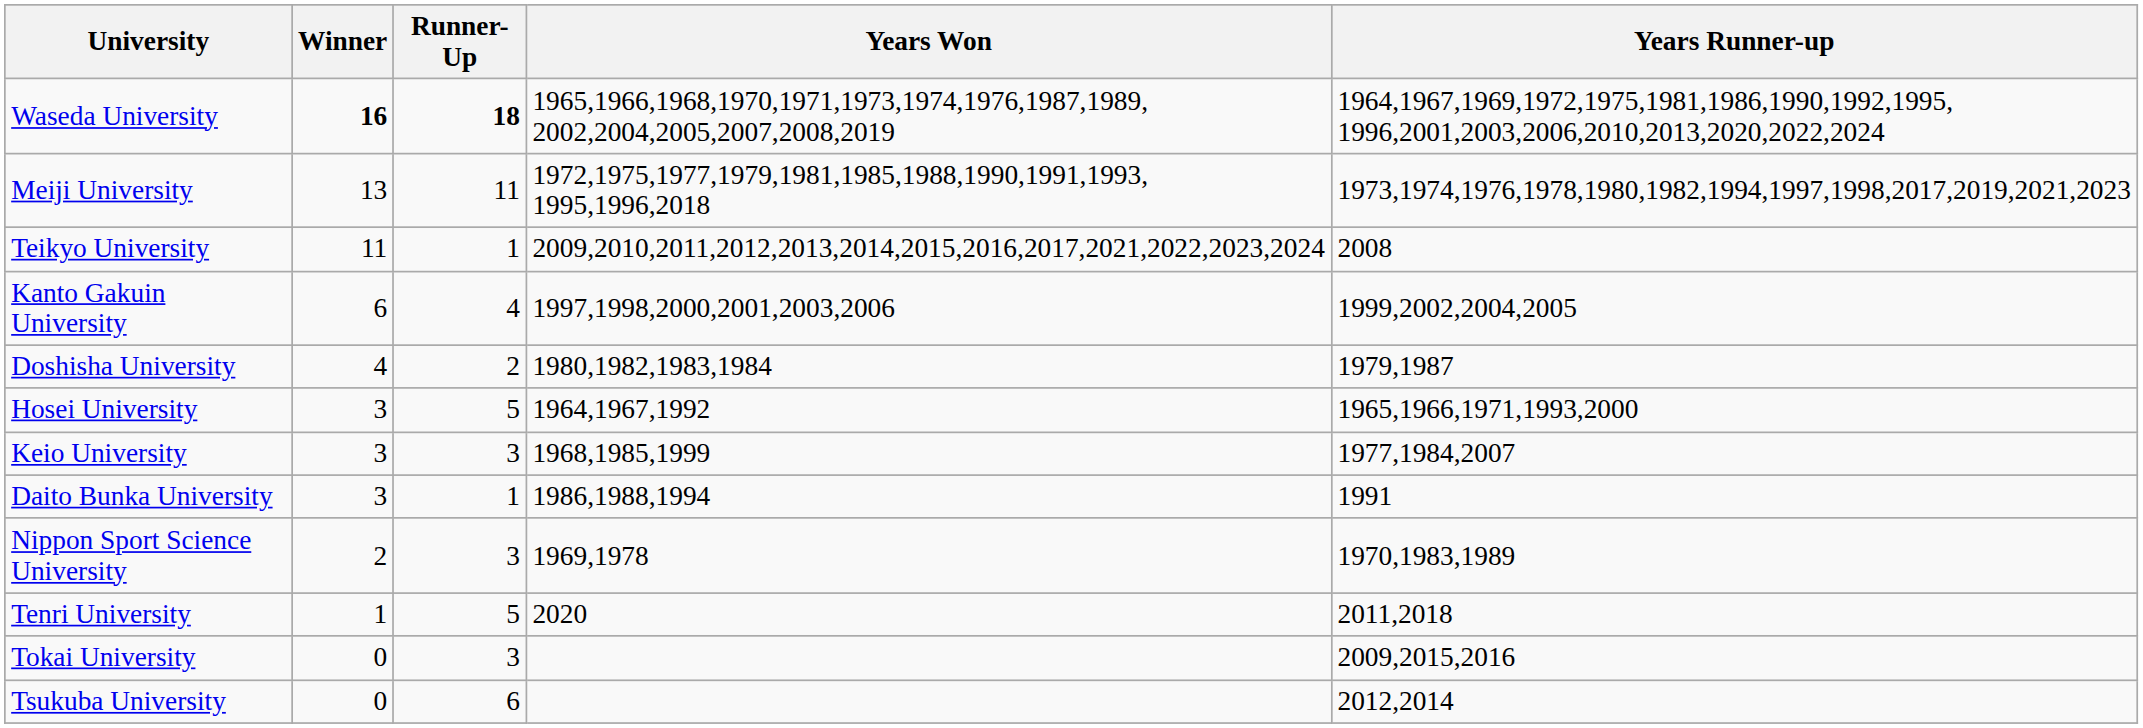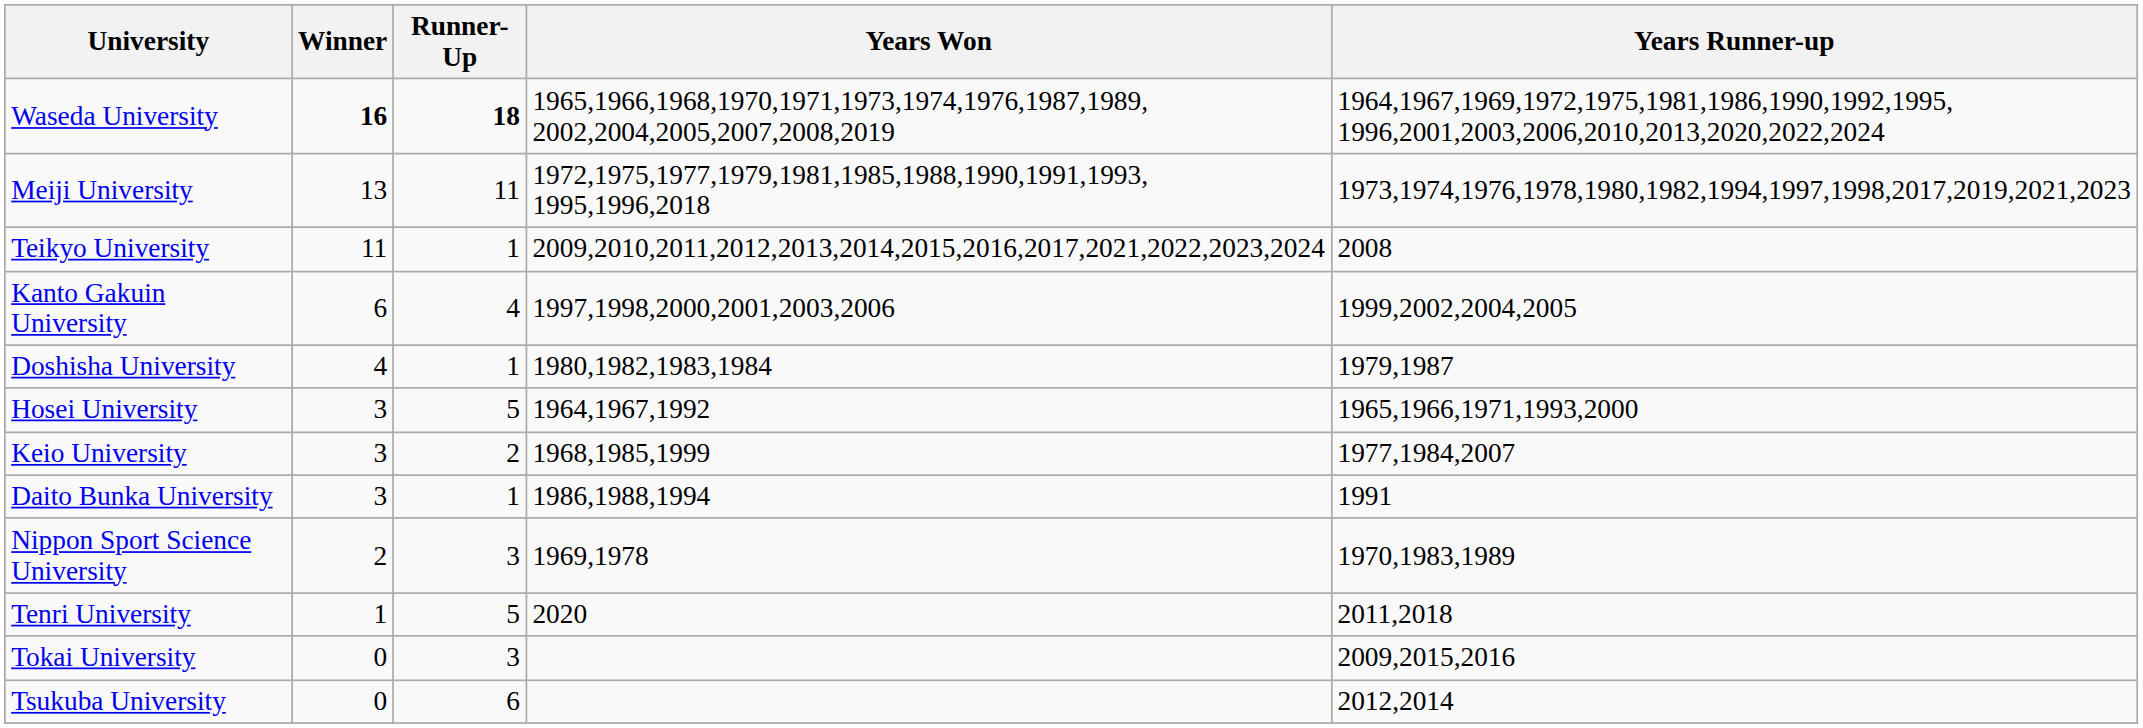 <table class="sortable wikitable">
 <tr>
 <th class="unsortable">University</th>
 <th>Winner<br></th>
 <th>Runner-Up<br></th>
 <th>Years Won<br></th>
 <th>Years Runner-up<br></th>
 </tr>
 <tr>
 <td><a href='#'>Waseda University</a></td>
 <td align=right><strong>16</strong></td>
 <td align=right><strong>18</strong></td>
 <td>1965,1966,1968,1970,1971,1973,1974,1976,1987,1989,<br>2002,2004,2005,2007,2008,2019</td>
 <td>1964,1967,1969,1972,1975,1981,1986,1990,1992,1995,<br>1996,2001,2003,2006,2010,2013,2020,2022,2024</td>
 </tr>
 <tr>
 <td><a href='#'>Meiji University</a></td>
 <td align=right>13</td>
 <td align=right>11</td>
 <td>1972,1975,1977,1979,1981,1985,1988,1990,1991,1993,<br>1995,1996,2018</td>
 <td>1973,1974,1976,1978,1980,1982,1994,1997,1998,2017,2019,2021,2023</td>
 </tr>
 <tr>
 <td><a href='#'>Teikyo University</a></td>
 <td align=right>11</td>
 <td align=right>1</td>
 <td>2009,2010,2011,2012,2013,2014,2015,2016,2017,2021,2022,2023,2024</td>
 <td>2008</td>
 </tr>
 <tr>
 <td><a href='#'>Kanto Gakuin University</a></td>
 <td align=right>6</td>
 <td align=right>4</td>
 <td>1997,1998,2000,2001,2003,2006</td>
 <td>1999,2002,2004,2005</td>
 </tr>
 <tr>
 <td><a href='#'>Doshisha University</a></td>
 <td align=right>4</td>
-<td align=right>2</td>
+<td align=right>1</td>
 <td>1980,1982,1983,1984</td>
 <td>1979,1987</td>
 </tr>
 <tr>
 <td><a href='#'>Hosei University</a></td>
 <td align=right>3</td>
 <td align=right>5</td>
 <td>1964,1967,1992</td>
 <td>1965,1966,1971,1993,2000</td>
 </tr>
 <tr>
 <td><a href='#'>Keio University</a></td>
 <td align=right>3</td>
-<td align=right>3</td>
+<td align=right>2</td>
 <td>1968,1985,1999</td>
 <td>1977,1984,2007</td>
 </tr>
 <tr>
 <td><a href='#'>Daito Bunka University</a></td>
 <td align=right>3</td>
 <td align=right>1</td>
 <td>1986,1988,1994</td>
 <td>1991</td>
 </tr>
 <tr>
 <td><a href='#'>Nippon Sport Science University</a></td>
 <td align=right>2</td>
 <td align=right>3</td>
 <td>1969,1978</td>
 <td>1970,1983,1989</td>
 </tr>
 <tr>
 <td><a href='#'>Tenri University</a></td>
 <td align=right>1</td>
 <td align=right>5</td>
 <td>2020</td>
 <td>2011,2018</td>
 </tr>
 <tr>
 <td><a href='#'>Tokai University</a></td>
 <td align=right>0</td>
 <td align=right>3</td>
 <td></td>
 <td>2009,2015,2016</td>
 </tr>
 <tr>
 <td><a href='#'>Tsukuba University</a></td>
 <td align=right>0</td>
 <td align=right>6</td>
 <td></td>
 <td>2012,2014</td>
 </tr>
 </table>
